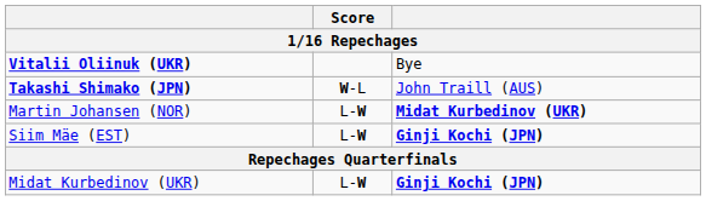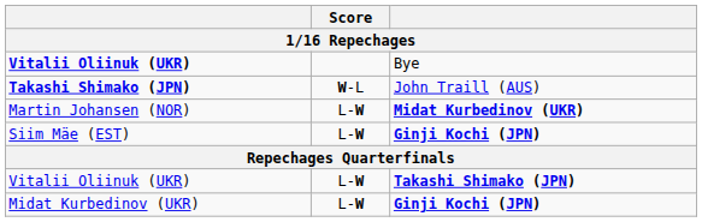 <table class="wikitable" style="text-align: left; ">
 <tr>
 <th align="right" width="270"></th>
 <th width="65">Score</th>
 <th align="left" width="270"></th>
 </tr>
 <tr>
 <th colspan=3>1/16 Repechages</th>
 </tr>
 <tr>
 <td><strong> <a href='#'>Vitalii Oliinuk</a> (<a href='#'>UKR</a>)</strong></td>
 <td align="center"></td>
 <td>Bye</td>
 </tr>
 <tr>
 <td><strong> <a href='#'>Takashi Shimako</a> (<a href='#'>JPN</a>)</strong></td>
 <td align="center"><strong>W</strong>-L</td>
 <td> <a href='#'>John Traill</a> (<a href='#'>AUS</a>)</td>
 </tr>
 <tr>
 <td> <a href='#'>Martin Johansen</a> (<a href='#'>NOR</a>)</td>
 <td align="center">L-<strong>W</strong></td>
 <td><strong> <a href='#'>Midat Kurbedinov</a> (<a href='#'>UKR</a>)</strong></td>
 </tr>
 <tr>
 <td> <a href='#'>Siim Mäe</a> (<a href='#'>EST</a>)</td>
 <td align="center">L-<strong>W</strong></td>
 <td><strong> <a href='#'>Ginji Kochi</a> (<a href='#'>JPN</a>)</strong></td>
 </tr>
 <tr>
 <th colspan=3>Repechages Quarterfinals</th>
 </tr>
 <tr>
+<td> <a href='#'>Vitalii Oliinuk</a> (<a href='#'>UKR</a>)</td>
+<td align="center">L-<strong>W</strong></td>
+<td><strong> <a href='#'>Takashi Shimako</a> (<a href='#'>JPN</a>)</strong></td>
+</tr>
+<tr>
 <td> <a href='#'>Midat Kurbedinov</a> (<a href='#'>UKR</a>)</td>
 <td align="center">L-<strong>W</strong></td>
 <td><strong> <a href='#'>Ginji Kochi</a> (<a href='#'>JPN</a>)</strong></td>
 </tr>
 </table>
